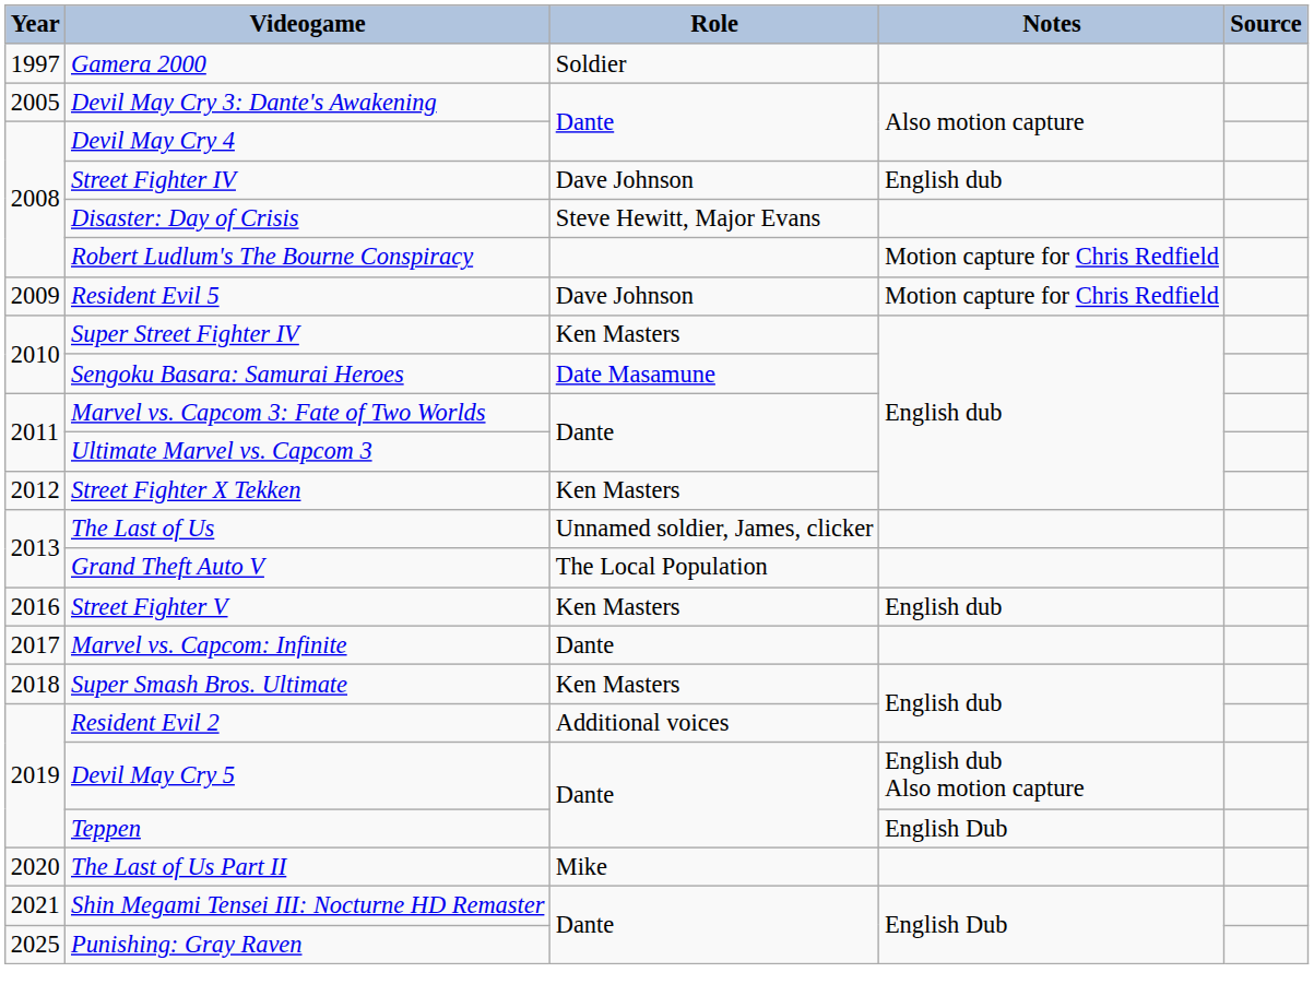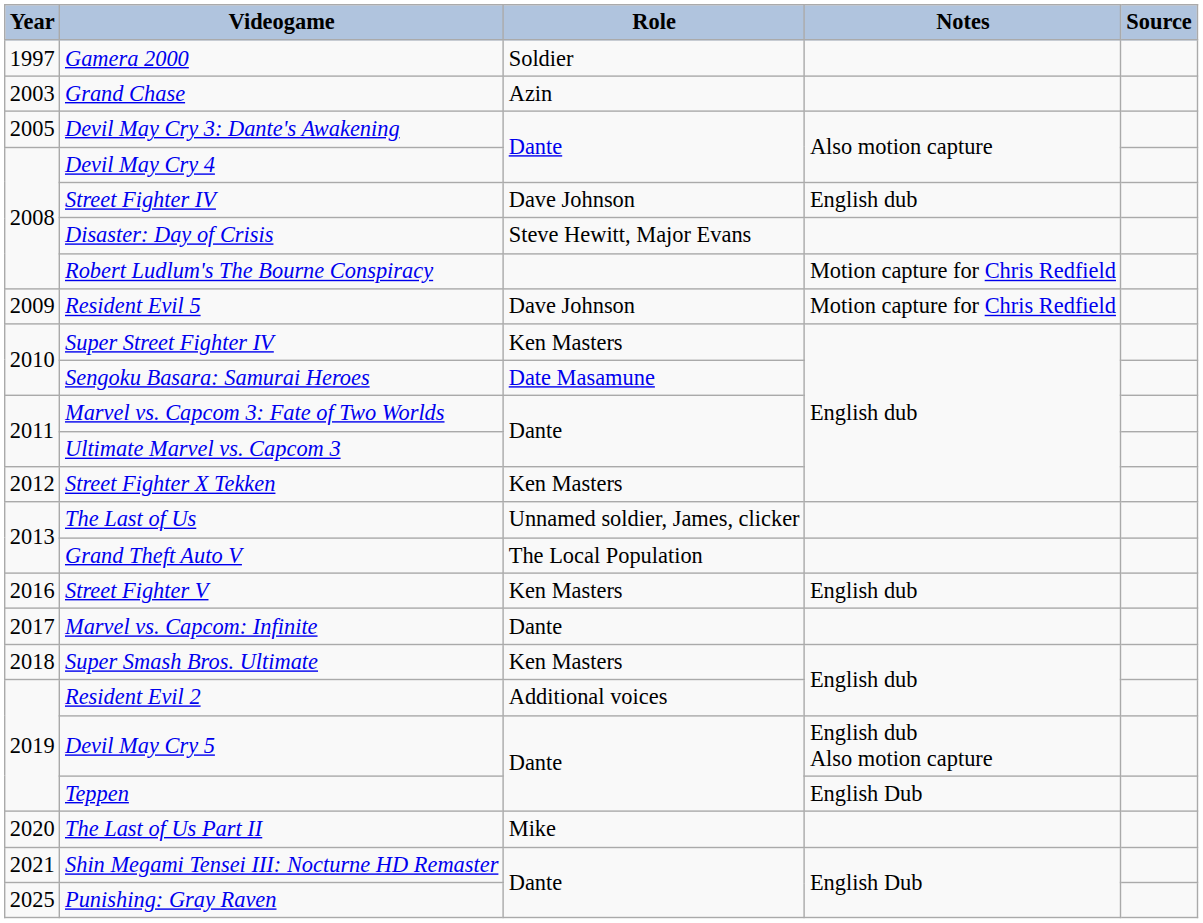 <table class="wikitable sortable plainrowheaders">
 <tr>
 <th style="background:#b0c4de;">Year</th>
 <th style="background:#b0c4de;">Videogame</th>
 <th style="background:#b0c4de;">Role</th>
 <th style="background:#b0c4de;" class="unsortable">Notes</th>
 <th style="background:#b0c4de;" class="unsortable">Source</th>
 </tr>
 <tr>
 <td>1997</td>
 <td><em><a href='#'>Gamera 2000</a></em></td>
 <td>Soldier</td>
+<td></td>
+<td></td>
+</tr>
+<tr>
+<td>2003</td>
+<td><em><a href='#'>Grand Chase</a></em></td>
+<td>Azin</td>
 <td></td>
 <td></td>
 </tr>
 <tr>
 <td>2005</td>
 <td><em><a href='#'>Devil May Cry 3: Dante's Awakening</a></em></td>
 <td rowspan=2><a href='#'>Dante</a></td>
 <td rowspan="2">Also motion capture</td>
 <td></td>
 </tr>
 <tr>
 <td rowspan="4">2008</td>
 <td><em><a href='#'>Devil May Cry 4</a></em></td>
 <td></td>
 </tr>
 <tr>
 <td><em><a href='#'>Street Fighter IV</a></em></td>
 <td>Dave Johnson</td>
 <td>English dub</td>
 <td></td>
 </tr>
 <tr>
 <td><em><a href='#'>Disaster: Day of Crisis</a></em></td>
 <td>Steve Hewitt, Major Evans</td>
 <td></td>
 <td></td>
 </tr>
 <tr>
 <td><em><a href='#'>Robert Ludlum's The Bourne Conspiracy</a></em></td>
 <td></td>
 <td>Motion capture for <a href='#'>Chris Redfield</a></td>
 <td></td>
 </tr>
 <tr>
 <td>2009</td>
 <td><em><a href='#'>Resident Evil 5</a></em></td>
 <td>Dave Johnson</td>
 <td>Motion capture for <a href='#'>Chris Redfield</a></td>
 <td></td>
 </tr>
 <tr>
 <td rowspan="2">2010</td>
 <td><em><a href='#'>Super Street Fighter IV</a></em></td>
 <td>Ken Masters</td>
 <td rowspan="5">English dub</td>
 <td></td>
 </tr>
 <tr>
 <td><em><a href='#'>Sengoku Basara: Samurai Heroes</a></em></td>
 <td><a href='#'>Date Masamune</a></td>
 <td></td>
 </tr>
 <tr>
 <td rowspan="2">2011</td>
 <td><em><a href='#'>Marvel vs. Capcom 3: Fate of Two Worlds</a></em></td>
 <td rowspan="2">Dante</td>
 <td></td>
 </tr>
 <tr>
 <td><em><a href='#'>Ultimate Marvel vs. Capcom 3</a></em></td>
 <td></td>
 </tr>
 <tr>
 <td>2012</td>
 <td><em><a href='#'>Street Fighter X Tekken</a></em></td>
 <td>Ken Masters</td>
 <td></td>
 </tr>
 <tr>
 <td rowspan="2">2013</td>
 <td><em><a href='#'>The Last of Us</a></em></td>
 <td>Unnamed soldier, James, clicker</td>
 <td></td>
 <td></td>
 </tr>
 <tr>
 <td><em><a href='#'>Grand Theft Auto V</a></em></td>
 <td>The Local Population</td>
 <td></td>
 <td></td>
 </tr>
 <tr>
 <td>2016</td>
 <td><em><a href='#'>Street Fighter V</a></em></td>
 <td>Ken Masters</td>
 <td>English dub</td>
 <td></td>
 </tr>
 <tr>
 <td>2017</td>
 <td><em><a href='#'>Marvel vs. Capcom: Infinite</a></em></td>
 <td>Dante</td>
 <td></td>
 <td></td>
 </tr>
 <tr>
 <td>2018</td>
 <td><em><a href='#'>Super Smash Bros. Ultimate</a></em></td>
 <td>Ken Masters</td>
 <td rowspan="2">English dub</td>
 <td></td>
 </tr>
 <tr>
 <td rowspan="3">2019</td>
 <td><em><a href='#'>Resident Evil 2</a></em></td>
 <td>Additional voices</td>
 <td></td>
 </tr>
 <tr>
 <td><em><a href='#'>Devil May Cry 5</a></em></td>
 <td rowspan="2">Dante</td>
 <td>English dub<br>Also motion capture</td>
 <td></td>
 </tr>
 <tr>
 <td><em><a href='#'>Teppen</a></em></td>
 <td>English Dub</td>
 <td></td>
 </tr>
 <tr>
 <td>2020</td>
 <td><em><a href='#'>The Last of Us Part II</a></em></td>
 <td>Mike</td>
 <td></td>
 <td></td>
 </tr>
 <tr>
 <td>2021</td>
 <td><em><a href='#'>Shin Megami Tensei III: Nocturne HD Remaster</a></em></td>
 <td rowspan="2">Dante</td>
 <td rowspan="2">English Dub</td>
 <td></td>
 </tr>
 <tr>
 <td>2025</td>
 <td><em><a href='#'>Punishing: Gray Raven</a></em></td>
 <td></td>
 </tr>
 </table>
